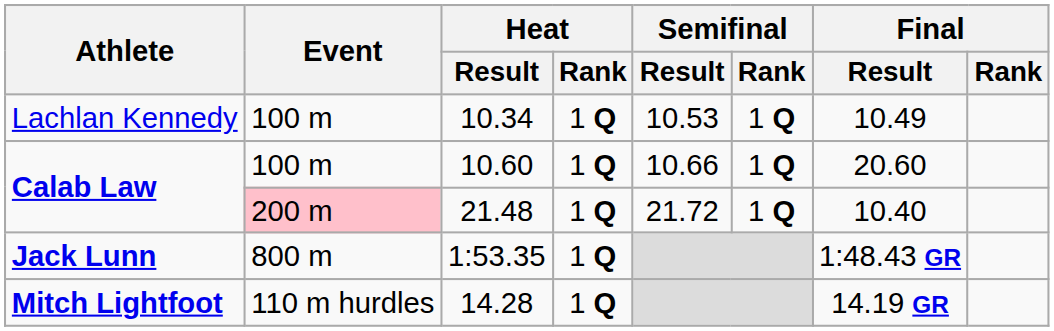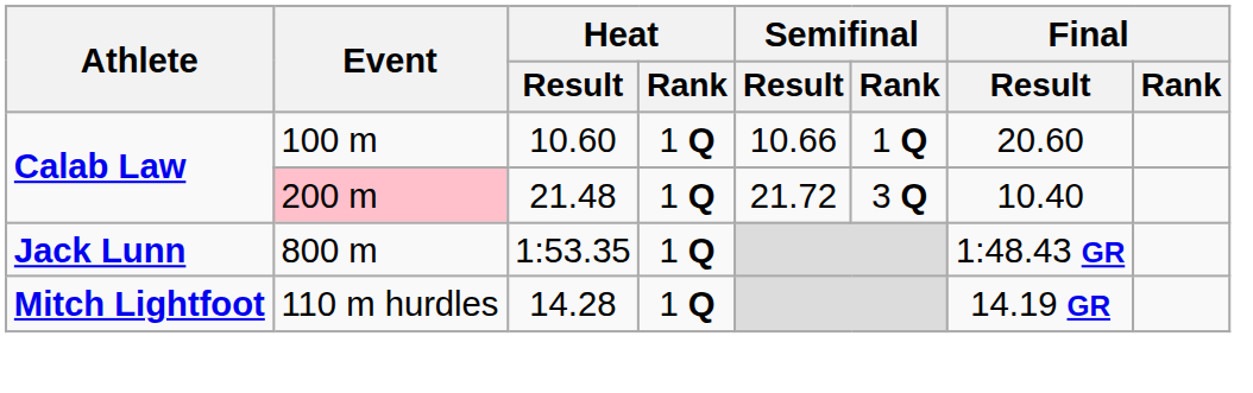 <table class="wikitable" style="font-size:90%">
 <tr>
 <th rowspan="2">Athlete</th>
 <th rowspan="2">Event</th>
 <th colspan="2">Heat</th>
 <th colspan="2">Semifinal</th>
 <th colspan="2">Final</th>
 </tr>
 <tr style="font-size:95%">
 <th>Result</th>
 <th>Rank</th>
 <th>Result</th>
 <th>Rank</th>
 <th>Result</th>
 <th>Rank</th>
 </tr>
 <tr align=center>
-<td align=left><a href='#'>Lachlan Kennedy</a></td>
-<td align=left>100 m</td>
-<td>10.34</td>
-<td>1 <strong>Q</strong></td>
-<td>10.53</td>
-<td>1 <strong>Q</strong></td>
-<td>10.49</td>
-<td></td>
-</tr>
-<tr align=center>
 <td align=left rowspan=2><strong><a href='#'>Calab Law</a></strong></td>
 <td align=left>100 m</td>
 <td>10.60</td>
 <td>1 <strong>Q</strong></td>
 <td>10.66</td>
 <td>1 <strong>Q</strong></td>
 <td>20.60</td>
 <td></td>
 </tr>
 <tr align=center>
 <td align=left style="background: pink;">200 m</td>
 <td>21.48</td>
 <td>1 <strong>Q</strong></td>
 <td>21.72</td>
-<td>1 <strong>Q</strong></td>
+<td>3 <strong>Q</strong></td>
 <td>10.40</td>
 <td></td>
 </tr>
 <tr style=text-align:center>
 <td style=text-align:left><strong><a href='#'>Jack Lunn</a></strong></td>
 <td style=text-align:left>800 m</td>
 <td>1:53.35</td>
 <td>1 <strong>Q</strong></td>
 <td colspan="2" style="background:#dcdcdc;"></td>
 <td>1:48.43 <small><strong><a href='#'>GR</a></strong></small></td>
 <td></td>
 </tr>
 <tr style=text-align:center>
 <td style=text-align:left><strong><a href='#'>Mitch Lightfoot</a></strong></td>
 <td style=text-align:left>110 m hurdles</td>
 <td>14.28</td>
 <td>1 <strong>Q</strong></td>
 <td colspan="2" style="background:#dcdcdc;"></td>
 <td>14.19 <small><strong><a href='#'>GR</a></strong></small></td>
 <td></td>
 </tr>
 </table>
